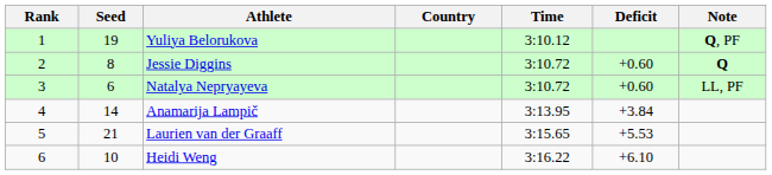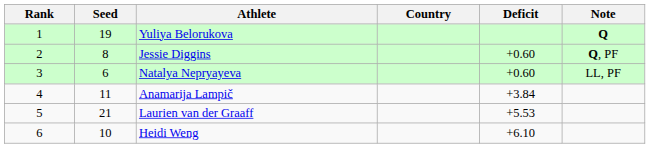 <table class="wikitable sortable" style="text-align:center" width=65%>
 <tr>
 <th>Rank</th>
 <th>Seed</th>
 <th>Athlete</th>
 <th>Country</th>
-<th>Time</th>
 <th>Deficit</th>
 <th>Note</th>
 </tr>
 <tr bgcolor="#ccffcc">
 <td>1</td>
 <td>19</td>
 <td align="left"><a href='#'>Yuliya Belorukova</a></td>
 <td align="left"></td>
-<td>3:10.12</td>
 <td></td>
-<td><strong>Q</strong>, PF</td>
+<td><strong>Q</strong></td>
 </tr>
 <tr bgcolor="#ccffcc">
 <td>2</td>
 <td>8</td>
 <td align="left"><a href='#'>Jessie Diggins</a></td>
 <td align="left"></td>
-<td>3:10.72</td>
 <td>+0.60</td>
-<td><strong>Q</strong></td>
+<td><strong>Q</strong>, PF</td>
 </tr>
 <tr bgcolor="#ccffcc">
 <td>3</td>
 <td>6</td>
 <td align="left"><a href='#'>Natalya Nepryayeva</a></td>
 <td align="left"></td>
-<td>3:10.72</td>
 <td>+0.60</td>
 <td>LL, PF</td>
 </tr>
 <tr>
 <td>4</td>
-<td>14</td>
+<td>11</td>
 <td align="left"><a href='#'>Anamarija Lampič</a></td>
 <td align="left"></td>
-<td>3:13.95</td>
 <td>+3.84</td>
 <td></td>
 </tr>
 <tr>
 <td>5</td>
 <td>21</td>
 <td align="left"><a href='#'>Laurien van der Graaff</a></td>
 <td align="left"></td>
-<td>3:15.65</td>
 <td>+5.53</td>
 <td></td>
 </tr>
 <tr>
 <td>6</td>
 <td>10</td>
 <td align="left"><a href='#'>Heidi Weng</a></td>
 <td align="left"></td>
-<td>3:16.22</td>
 <td>+6.10</td>
 <td></td>
 </tr>
 </table>
